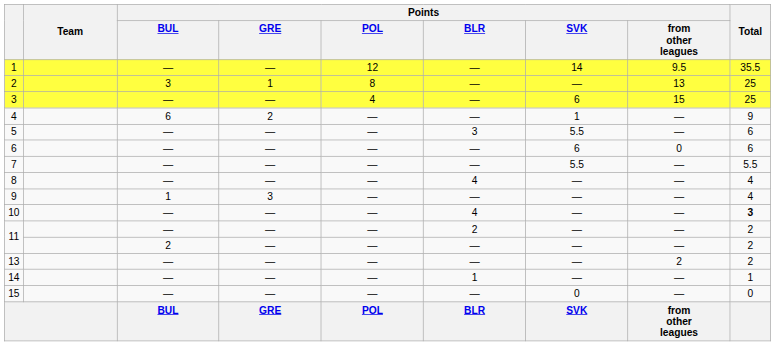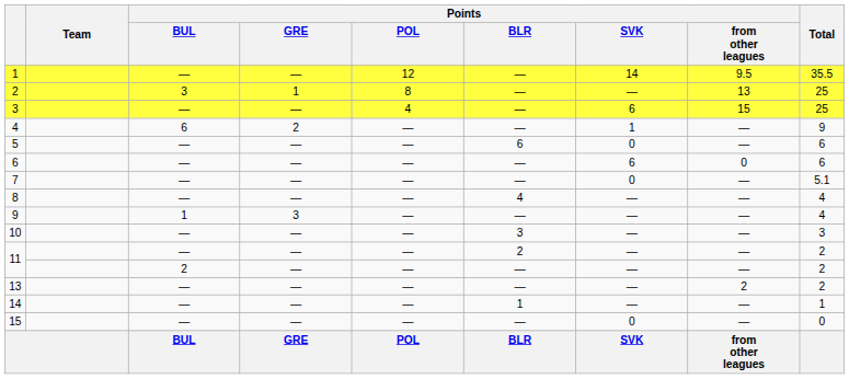 <table class="wikitable" style="font-size: 90%; text-align:center; table-layout:fixed; width:75em">
 <tr>
 <th rowspan=2 width=20></th>
 <th rowspan=2 width=125>Team</th>
 <th colspan=6>Points</th>
 <th rowspan=2 width=50>Total</th>
 </tr>
 <tr valign="top">
 <th><a href='#'>BUL</a><br></th>
 <th><a href='#'>GRE</a><br></th>
 <th><a href='#'>POL</a><br></th>
 <th><a href='#'>BLR</a><br></th>
 <th><a href='#'>SVK</a><br></th>
 <th>from<br>other<br>leagues</th>
 </tr>
 <tr bgcolor=#FFFF40>
 <td align=center>1</td>
 <td></td>
 <td align=center>—</td>
 <td align=center>—</td>
 <td align=center>12</td>
 <td align=center>—</td>
 <td align=center>14</td>
 <td align=center>9.5</td>
 <td align=center>35.5</td>
 </tr>
 <tr bgcolor=#FFFF40>
 <td align=center>2</td>
 <td></td>
 <td align=center>3</td>
 <td align=center>1</td>
 <td align=center>8</td>
 <td align=center>—</td>
 <td align=center>—</td>
 <td align=center>13</td>
 <td align=center>25</td>
 </tr>
 <tr bgcolor=#FFFF40>
 <td align=center>3</td>
 <td></td>
 <td align=center>—</td>
 <td align=center>—</td>
 <td align=center>4</td>
 <td align=center>—</td>
 <td align=center>6</td>
 <td align=center>15</td>
 <td align=center>25</td>
 </tr>
 <tr>
 <td align=center>4</td>
 <td></td>
 <td align=center>6</td>
 <td align=center>2</td>
 <td align=center>—</td>
 <td align=center>—</td>
 <td align=center>1</td>
 <td align=center>—</td>
 <td align=center>9</td>
 </tr>
 <tr>
 <td align=center>5</td>
 <td></td>
 <td align=center>—</td>
 <td align=center>—</td>
 <td align=center>—</td>
-<td align=center>3</td>
-<td align=center>5.5</td>
+<td align=center>6</td>
+<td align=center>0</td>
 <td align=center>—</td>
 <td align=center>6</td>
 </tr>
 <tr>
 <td align=center>6</td>
 <td></td>
 <td align=center>—</td>
 <td align=center>—</td>
 <td align=center>—</td>
 <td align=center>—</td>
 <td align=center>6</td>
 <td align=center>0</td>
 <td align=center>6</td>
 </tr>
 <tr>
 <td align=center>7</td>
 <td></td>
 <td align=center>—</td>
 <td align=center>—</td>
 <td align=center>—</td>
 <td align=center>—</td>
-<td align=center>5.5</td>
+<td align=center>0</td>
 <td align=center>—</td>
-<td align=center>5.5</td>
+<td align=center>5.1</td>
 </tr>
 <tr>
 <td align=center>8</td>
 <td></td>
 <td align=center>—</td>
 <td align=center>—</td>
 <td align=center>—</td>
 <td align=center>4</td>
 <td align=center>—</td>
 <td align=center>—</td>
 <td align=center>4</td>
 </tr>
 <tr>
 <td align=center>9</td>
 <td></td>
 <td align=center>1</td>
 <td align=center>3</td>
 <td align=center>—</td>
 <td align=center>—</td>
 <td align=center>—</td>
 <td align=center>—</td>
 <td align=center>4</td>
 </tr>
 <tr>
 <td align=center>10</td>
 <td></td>
 <td align=center>—</td>
 <td align=center>—</td>
 <td align=center>—</td>
-<td align=center>4</td>
+<td align=center>3</td>
 <td align=center>—</td>
 <td align=center>—</td>
-<td align=center><strong>3</strong></td>
+<td align=center>3</td>
 </tr>
 <tr>
 <td rowspan=2 align=center>11</td>
 <td></td>
 <td align=center>—</td>
 <td align=center>—</td>
 <td align=center>—</td>
 <td align=center>2</td>
 <td align=center>—</td>
 <td align=center>—</td>
 <td align=center>2</td>
 </tr>
 <tr>
 <td></td>
 <td align=center>2</td>
 <td align=center>—</td>
 <td align=center>—</td>
 <td align=center>—</td>
 <td align=center>—</td>
 <td align=center>—</td>
 <td align=center>2</td>
 </tr>
 <tr>
 <td align=center>13</td>
 <td></td>
 <td align=center>—</td>
 <td align=center>—</td>
 <td align=center>—</td>
 <td align=center>—</td>
 <td align=center>—</td>
 <td align=center>2</td>
 <td align=center>2</td>
 </tr>
 <tr>
 <td align=center>14</td>
 <td></td>
 <td align=center>—</td>
 <td align=center>—</td>
 <td align=center>—</td>
 <td align=center>1</td>
 <td align=center>—</td>
 <td align=center>—</td>
 <td align=center>1</td>
 </tr>
 <tr>
 <td align=center>15</td>
 <td></td>
 <td align=center>—</td>
 <td align=center>—</td>
 <td align=center>—</td>
 <td align=center>—</td>
 <td align=center>0</td>
 <td align=center>—</td>
 <td align=center>0</td>
 </tr>
 <tr valign="top">
 <th colspan=2></th>
 <th><a href='#'>BUL</a><br></th>
 <th><a href='#'>GRE</a><br></th>
 <th><a href='#'>POL</a><br></th>
 <th><a href='#'>BLR</a><br></th>
 <th><a href='#'>SVK</a><br></th>
 <th>from<br>other<br>leagues</th>
 <th></th>
 </tr>
 </table>
